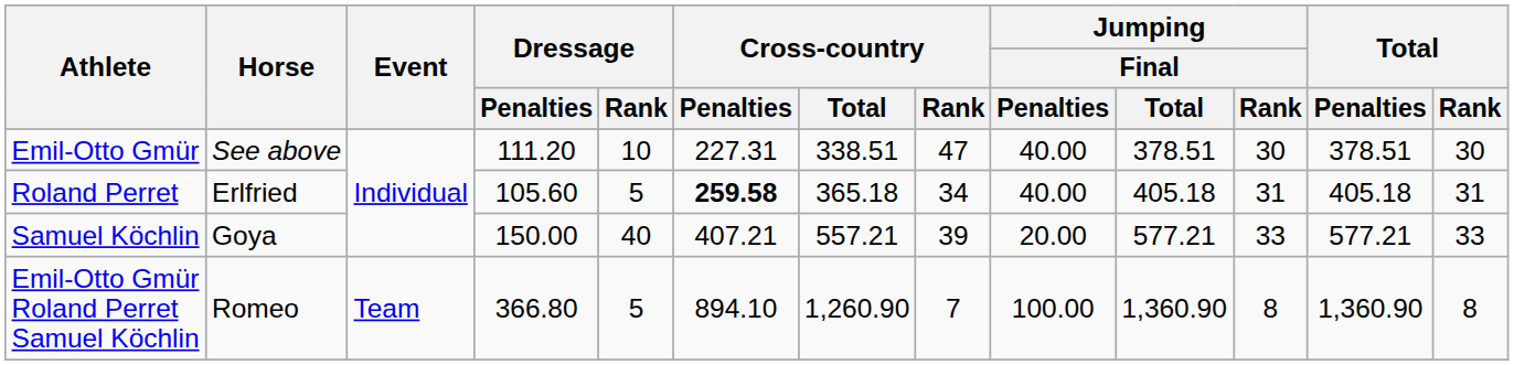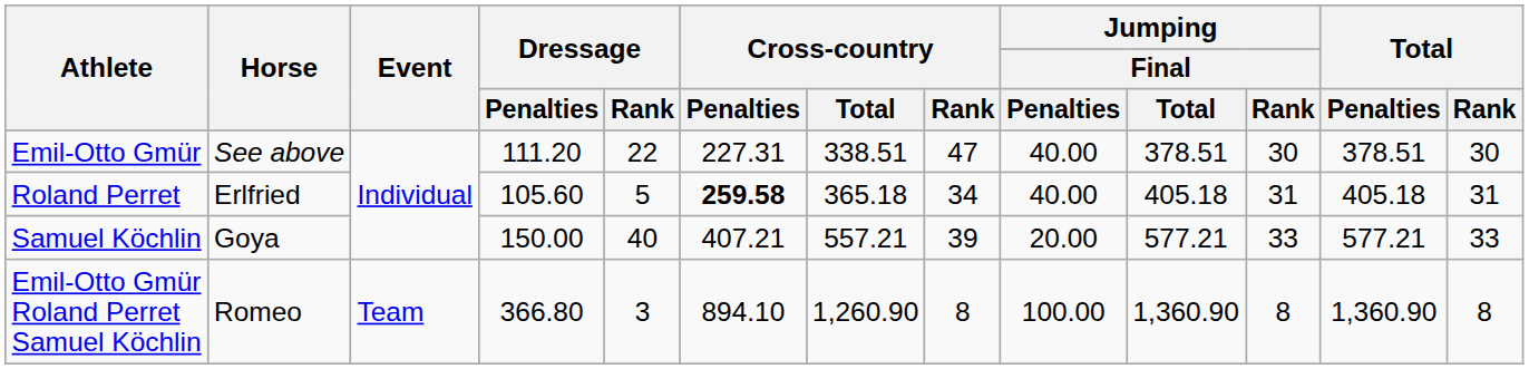 <table class=wikitable style="font-size:90%">
 <tr>
 <th rowspan="3">Athlete</th>
 <th rowspan="3">Horse</th>
 <th rowspan="3">Event</th>
 <th colspan="2" rowspan="2">Dressage</th>
 <th colspan="3" rowspan="2">Cross-country</th>
 <th colspan="3">Jumping</th>
 <th colspan="2" rowspan="2">Total</th>
 </tr>
 <tr style="font-size:95%">
 <th colspan="3">Final</th>
 </tr>
 <tr style="font-size:95%">
 <th>Penalties</th>
 <th>Rank</th>
 <th>Penalties</th>
 <th>Total</th>
 <th>Rank</th>
 <th>Penalties</th>
 <th>Total</th>
 <th>Rank</th>
 <th>Penalties</th>
 <th>Rank</th>
 </tr>
 <tr align=center>
 <td align=left><a href='#'>Emil-Otto Gmür</a></td>
 <td align=left><em>See above</em></td>
 <td rowspan=3><a href='#'>Individual</a></td>
 <td>111.20</td>
-<td>10</td>
+<td>22</td>
 <td>227.31</td>
 <td>338.51</td>
 <td>47</td>
 <td>40.00</td>
 <td>378.51</td>
 <td>30</td>
 <td>378.51</td>
 <td>30</td>
 </tr>
 <tr align=center>
 <td align=left><a href='#'>Roland Perret</a></td>
 <td align=left>Erlfried</td>
 <td>105.60</td>
 <td>5</td>
 <td><strong>259.58</strong></td>
 <td>365.18</td>
 <td>34</td>
 <td>40.00</td>
 <td>405.18</td>
 <td>31</td>
 <td>405.18</td>
 <td>31</td>
 </tr>
 <tr align=center>
 <td align=left><a href='#'>Samuel Köchlin</a></td>
 <td align=left>Goya</td>
 <td>150.00</td>
 <td>40</td>
 <td>407.21</td>
 <td>557.21</td>
 <td>39</td>
 <td>20.00</td>
 <td>577.21</td>
 <td>33</td>
 <td>577.21</td>
 <td>33</td>
 </tr>
 <tr align=center>
 <td align=left><a href='#'>Emil-Otto Gmür</a><br><a href='#'>Roland Perret</a><br><a href='#'>Samuel Köchlin</a></td>
 <td align=left>Romeo</td>
 <td align=left><a href='#'>Team</a></td>
 <td>366.80</td>
-<td>5</td>
+<td>3</td>
 <td>894.10</td>
 <td>1,260.90</td>
-<td>7</td>
+<td>8</td>
 <td>100.00</td>
 <td>1,360.90</td>
 <td>8</td>
 <td>1,360.90</td>
 <td>8</td>
 </tr>
 </table>
